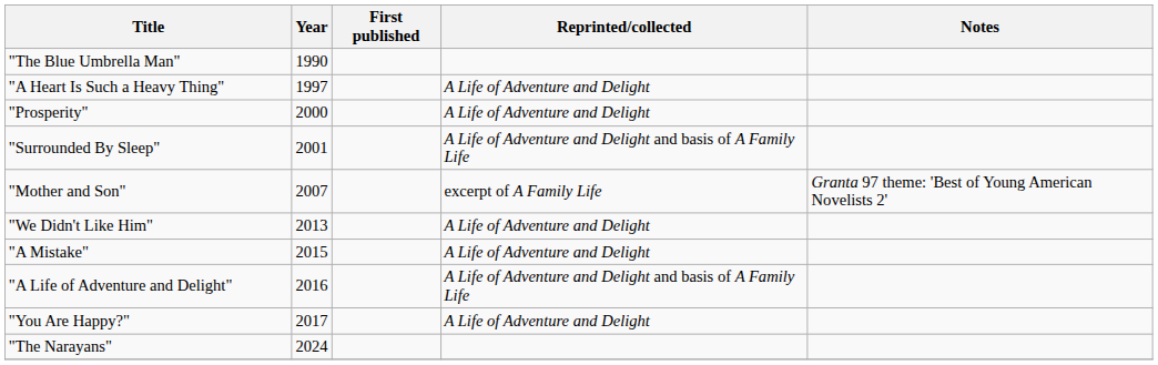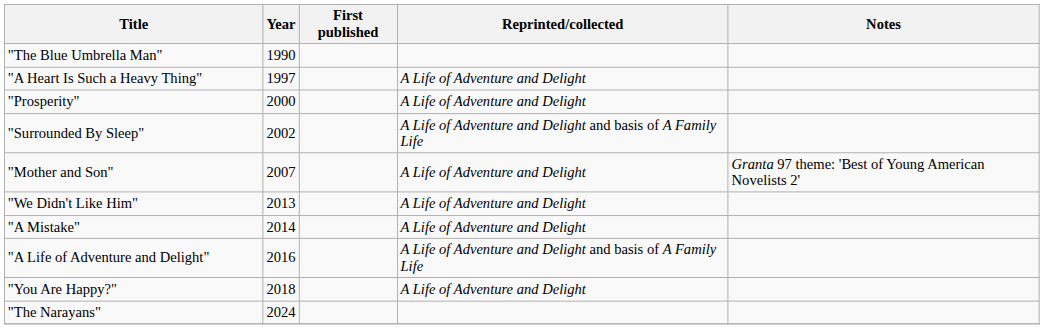 <table class='wikitable sortable' width='90%'>
 <tr>
 <th width=25%>Title</th>
 <th>Year</th>
 <th>First published</th>
 <th>Reprinted/collected</th>
 <th>Notes</th>
 </tr>
 <tr>
 <td>"The Blue Umbrella Man"</td>
 <td>1990</td>
 <td></td>
 <td></td>
 </tr>
 <tr>
 <td>"A Heart Is Such a Heavy Thing"</td>
 <td>1997</td>
 <td></td>
 <td><em>A Life of Adventure and Delight</em></td>
 <td></td>
 </tr>
 <tr>
 <td>"Prosperity"</td>
 <td>2000</td>
 <td></td>
 <td><em>A Life of Adventure and Delight</em></td>
 <td></td>
 </tr>
 <tr>
 <td>"Surrounded By Sleep"</td>
-<td>2001</td>
+<td>2002</td>
 <td></td>
 <td><em>A Life of Adventure and Delight</em> and basis of <em>A Family Life</em></td>
 <td></td>
 </tr>
 <tr>
 <td>"Mother and Son"</td>
 <td>2007</td>
 <td></td>
-<td>excerpt of <em>A Family Life</em></td>
+<td><em>A Life of Adventure and Delight</em></td>
 <td><em>Granta</em> 97 theme: 'Best of Young American Novelists 2'</td>
 </tr>
 <tr>
 <td>"We Didn't Like Him"</td>
 <td>2013</td>
 <td></td>
 <td><em>A Life of Adventure and Delight</em></td>
 <td></td>
 </tr>
 <tr>
 <td>"A Mistake"</td>
-<td>2015</td>
+<td>2014</td>
 <td></td>
 <td><em>A Life of Adventure and Delight</em></td>
 <td></td>
 </tr>
 <tr>
 <td>"A Life of Adventure and Delight"</td>
 <td>2016</td>
 <td></td>
 <td><em>A Life of Adventure and Delight</em> and basis of <em>A Family Life</em></td>
 <td></td>
 </tr>
 <tr>
 <td>"You Are Happy?"</td>
-<td>2017</td>
+<td>2018</td>
 <td></td>
 <td><em>A Life of Adventure and Delight</em></td>
 <td></td>
 </tr>
 <tr>
 <td>"The Narayans"</td>
 <td>2024</td>
 <td></td>
 <td></td>
 <td></td>
 </tr>
 <tr>
 </tr>
 </table>
